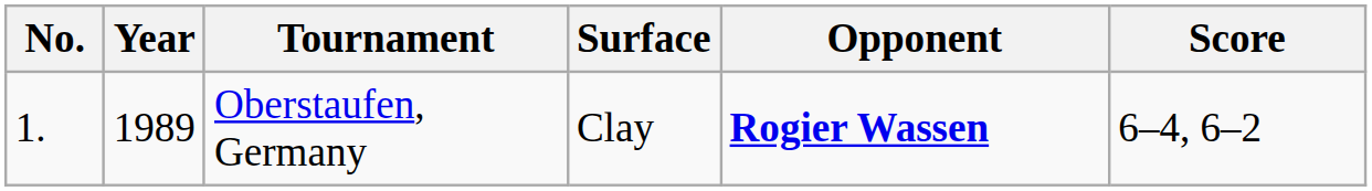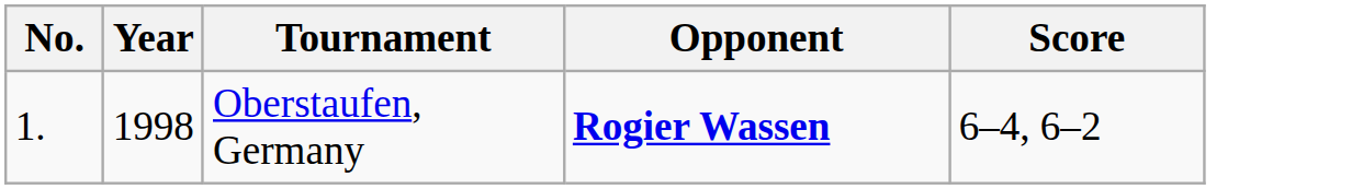 <table class="sortable wikitable" style=font-size:97%>
 <tr>
 <th style="width:30px">No.</th>
 <th style="width:30px">Year</th>
 <th style="width:130px">Tournament</th>
-<th style="width:50px">Surface</th>
 <th style="width:140px">Opponent</th>
 <th style="width:90px" class="unsortable">Score</th>
 </tr>
 <tr>
 <td>1.</td>
-<td>1989</td>
+<td>1998</td>
 <td><a href='#'>Oberstaufen</a>, Germany</td>
-<td>Clay</td>
 <td><strong> <a href='#'>Rogier Wassen</a></strong></td>
 <td>6–4, 6–2</td>
 </tr>
 </table>
